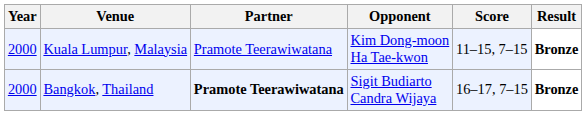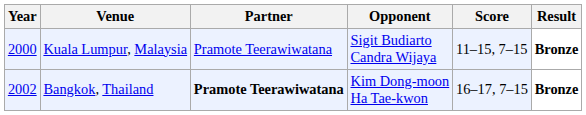 <table class="sortable wikitable" style="font-size: 90%;">
 <tr>
 <th>Year</th>
 <th>Venue</th>
 <th>Partner</th>
 <th>Opponent</th>
 <th>Score</th>
 <th>Result</th>
 </tr>
 <tr style="background:#ECF2FF">
 <td align="center"><a href='#'>2000</a></td>
 <td align="left"><a href='#'>Kuala Lumpur</a>, <a href='#'>Malaysia</a></td>
 <td align="left"> <a href='#'>Pramote Teerawiwatana</a></td>
-<td align="left"> <a href='#'>Kim Dong-moon</a> <br>  <a href='#'>Ha Tae-kwon</a></td>
+<td align="left"> <a href='#'>Sigit Budiarto</a> <br>  <a href='#'>Candra Wijaya</a></td>
 <td align="left">11–15, 7–15</td>
 <td style="text-align:left; background:white"> <strong>Bronze</strong></td>
 </tr>
 <tr style="background:#ECF2FF">
-<td align="center"><a href='#'>2000</a></td>
+<td align="center"><a href='#'>2002</a></td>
 <td align="left"><a href='#'>Bangkok</a>, <a href='#'>Thailand</a></td>
 <td align="left"><strong> Pramote Teerawiwatana</strong></td>
-<td align="left"> <a href='#'>Sigit Budiarto</a> <br>  <a href='#'>Candra Wijaya</a></td>
+<td align="left"> <a href='#'>Kim Dong-moon</a> <br>  <a href='#'>Ha Tae-kwon</a></td>
 <td align="left">16–17, 7–15</td>
 <td style="text-align:left; background:white"> <strong>Bronze</strong></td>
 </tr>
 <tr>
 </tr>
 <tr>
 </tr>
 </table>
